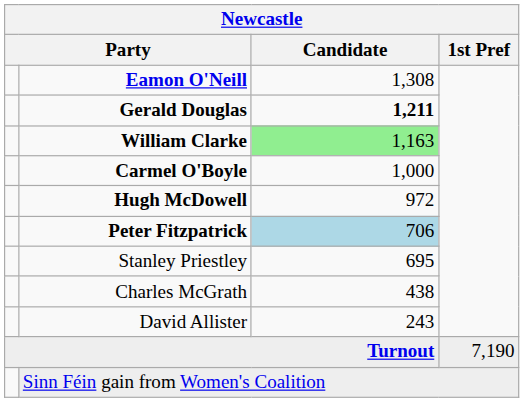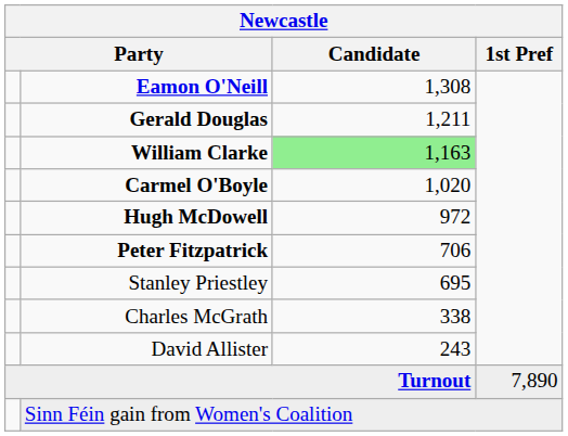 <table class="wikitable">
 <tr>
 <th colspan="4" align="center"><a href='#'>Newcastle</a></th>
 </tr>
 <tr>
 <th colspan="2" align="center" width=200>Party</th>
 <th width=150>Candidate</th>
 <th width=60>1st Pref</th>
 </tr>
 <tr>
 <td></td>
 <td align="right"><strong><a href='#'>Eamon O'Neill</a></strong></td>
 <td align="right">1,308</td>
 </tr>
 <tr>
 <td></td>
 <td align="right"><strong>Gerald Douglas</strong></td>
-<td align="right"><strong>1,211</strong></td>
+<td align="right">1,211</td>
 </tr>
 <tr>
 <td></td>
 <td align="right"><strong>William Clarke</strong></td>
 <td align="right" style="background: lightgreen;">1,163</td>
 </tr>
 <tr>
 <td></td>
 <td align="right"><strong>Carmel O'Boyle</strong></td>
-<td align="right">1,000</td>
+<td align="right">1,020</td>
 </tr>
 <tr>
 <td></td>
 <td align="right"><strong>Hugh McDowell</strong></td>
 <td align="right">972</td>
 </tr>
 <tr>
 <td></td>
 <td align="right"><strong>Peter Fitzpatrick</strong></td>
-<td align="right" style="background: lightblue;">706</td>
+<td align="right">706</td>
 </tr>
 <tr>
 <td></td>
 <td align="right">Stanley Priestley</td>
 <td align="right">695</td>
 </tr>
 <tr>
 <td></td>
 <td align="right">Charles McGrath</td>
-<td align="right">438</td>
+<td align="right">338</td>
 </tr>
 <tr>
 <td></td>
 <td align="right">David Allister</td>
 <td align="right">243</td>
 </tr>
 <tr bgcolor="EEEEEE">
 <td colspan=3 align="right"><strong><a href='#'>Turnout</a></strong></td>
-<td align="right">7,190</td>
+<td align="right">7,890</td>
 </tr>
 <tr>
 <td bgcolor=></td>
 <td colspan=3 bgcolor="EEEEEE"><a href='#'>Sinn Féin</a> gain from <a href='#'>Women's Coalition</a></td>
 </tr>
 </table>
